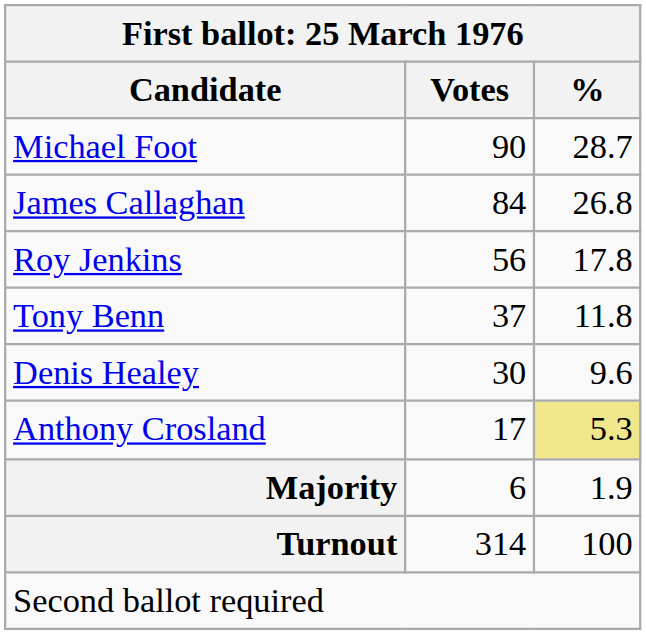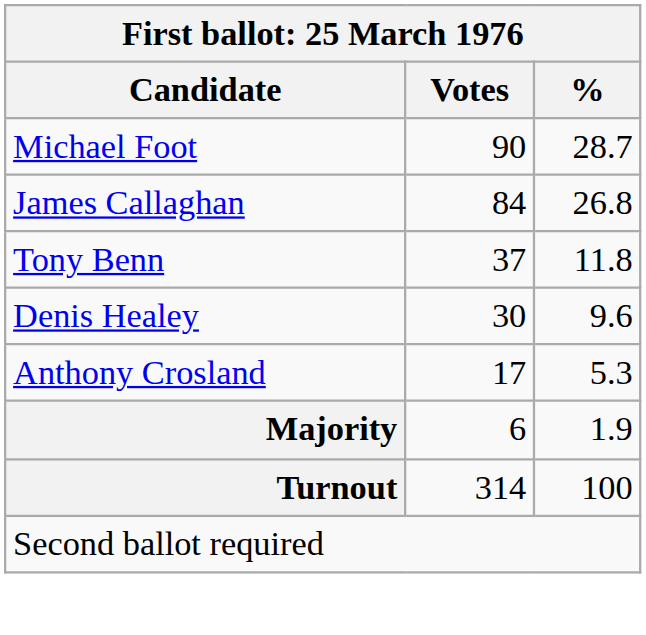 <table class="wikitable" style="font-size:95%;">
 <tr>
 <th colspan="3">First ballot: 25 March 1976</th>
 </tr>
 <tr>
 <th style="width: 170px">Candidate</th>
 <th style="width: 50px">Votes</th>
 <th style="width: 40px">%</th>
 </tr>
 <tr>
 <td style="width: 170px"><a href='#'>Michael Foot</a></td>
 <td align="right">90</td>
 <td align="right">28.7</td>
 </tr>
 <tr>
 <td style="width: 170px"><a href='#'>James Callaghan</a></td>
 <td align="right">84</td>
 <td align="right">26.8</td>
 </tr>
 <tr>
-<td style="width: 170px"><a href='#'>Roy Jenkins</a></td>
-<td align="right">56</td>
-<td align="right">17.8</td>
-</tr>
-<tr>
 <td style="width: 170px"><a href='#'>Tony Benn</a></td>
 <td align="right">37</td>
 <td align="right">11.8</td>
 </tr>
 <tr>
 <td style="width: 170px"><a href='#'>Denis Healey</a></td>
 <td align="right">30</td>
 <td align="right">9.6</td>
 </tr>
 <tr>
 <td style="width: 170px"><a href='#'>Anthony Crosland</a></td>
 <td align="right">17</td>
-<td align="right" style="background: khaki;">5.3</td>
+<td align="right">5.3</td>
 </tr>
 <tr>
 <th style="text-align:right">Majority</th>
 <td align="right">6</td>
 <td align="right">1.9</td>
 </tr>
 <tr>
 <th style="text-align:right">Turnout</th>
 <td align="right">314</td>
 <td align="right">100</td>
 </tr>
 <tr>
 <td colspan="3">Second ballot required</td>
 </tr>
 </table>
